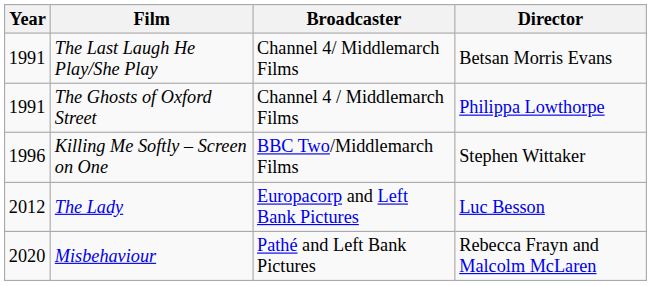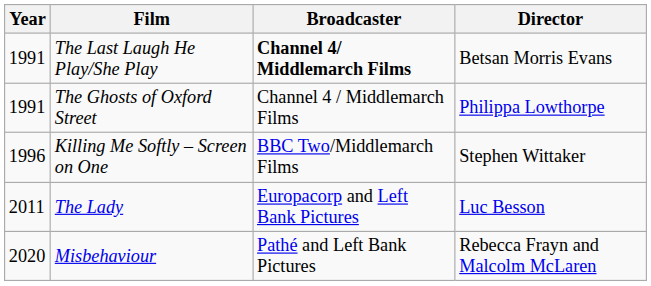 <table class="wikitable">
 <tr>
 <th width="33">Year</th>
 <th width="170">Film</th>
 <th width="170">Broadcaster</th>
 <th width="160">Director</th>
 </tr>
 <tr>
 <td>1991</td>
 <td><em>The Last Laugh He Play/She Play</em></td>
-<td>Channel 4/ Middlemarch Films</td>
+<td><strong>Channel 4/ Middlemarch Films</strong></td>
 <td>Betsan Morris Evans</td>
 </tr>
 <tr>
 <td>1991</td>
 <td><em>The Ghosts of Oxford Street</em></td>
 <td>Channel 4 / Middlemarch Films</td>
 <td><a href='#'>Philippa Lowthorpe</a></td>
 </tr>
 <tr>
 <td>1996</td>
 <td><em>Killing Me Softly – Screen on One</em></td>
 <td><a href='#'>BBC Two</a>/Middlemarch Films</td>
 <td>Stephen Wittaker</td>
 </tr>
 <tr>
-<td>2012</td>
+<td>2011</td>
 <td><em><a href='#'>The Lady</a></em></td>
 <td><a href='#'>Europacorp</a> and <a href='#'>Left Bank Pictures</a></td>
 <td><a href='#'>Luc Besson</a></td>
 </tr>
 <tr>
 <td>2020</td>
 <td><em><a href='#'>Misbehaviour</a></em></td>
 <td><a href='#'>Pathé</a> and Left Bank Pictures</td>
 <td>Rebecca Frayn and <a href='#'>Malcolm McLaren</a></td>
 </tr>
 </table>
